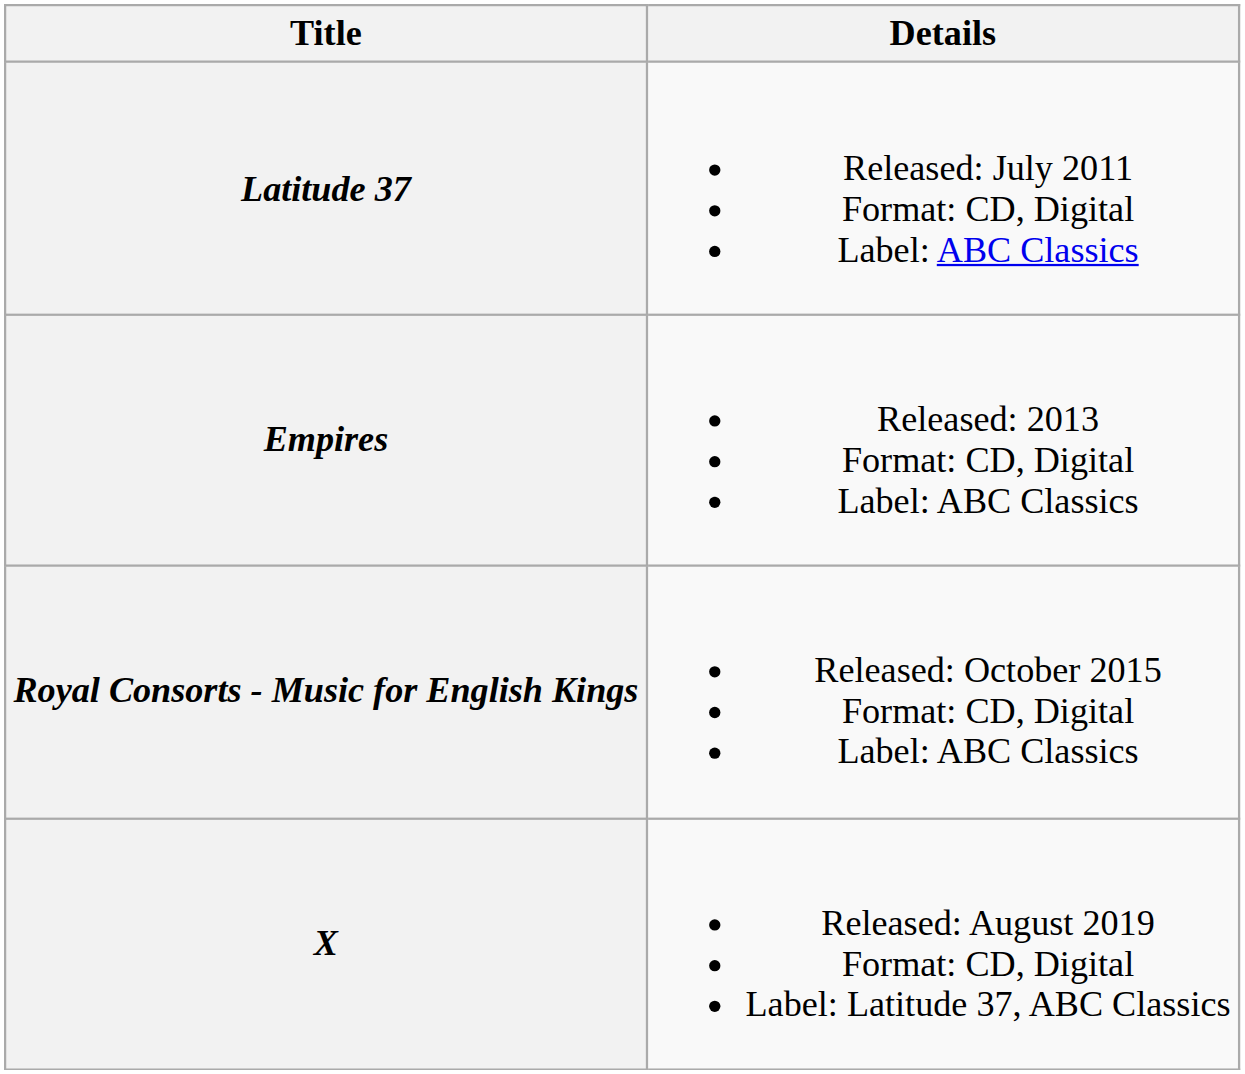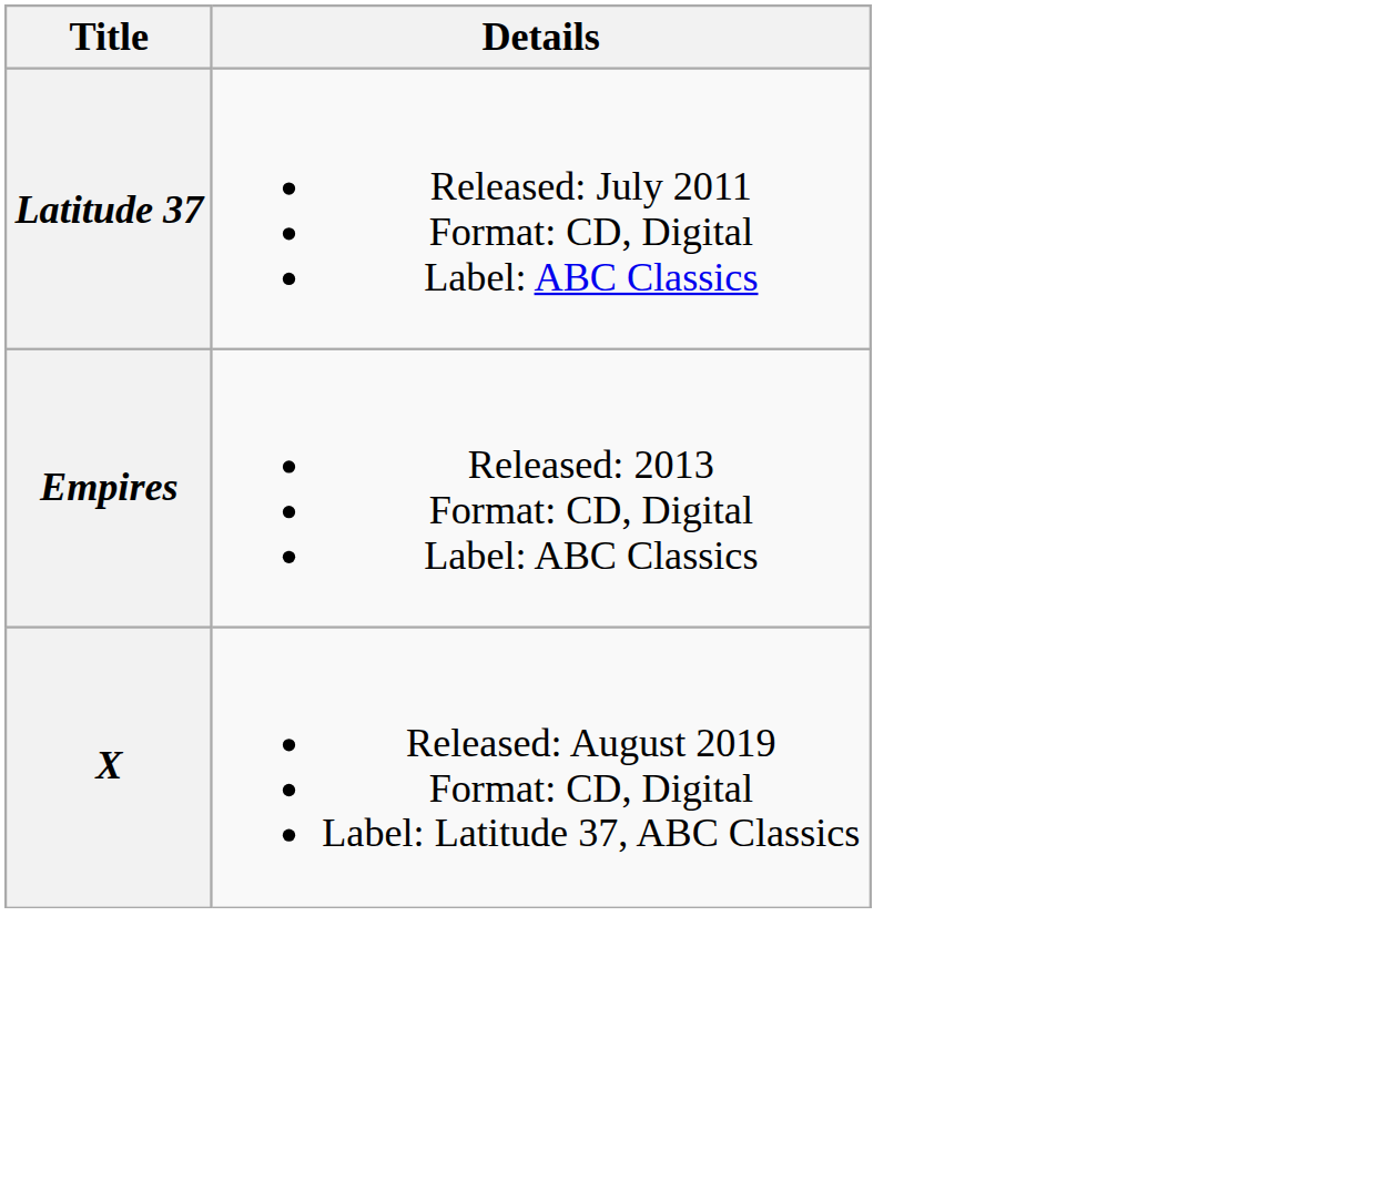 <table class="wikitable plainrowheaders" style="text-align:center;" border="1">
 <tr>
 <th>Title</th>
 <th>Details</th>
 </tr>
 <tr>
 <th scope="row"><em>Latitude 37</em></th>
 <td><br><ul><li>Released: July 2011</li><li>Format: CD, Digital</li><li>Label: <a href='#'>ABC Classics</a></li></ul></td>
 </tr>
 <tr>
 <th scope="row"><em>Empires</em></th>
 <td><br><ul><li>Released: 2013</li><li>Format: CD, Digital</li><li>Label: ABC Classics</li></ul></td>
 </tr>
 <tr>
-<th scope="row"><em>Royal Consorts - Music for English Kings</em></th>
-<td><br><ul><li>Released: October 2015</li><li>Format: CD, Digital</li><li>Label: ABC Classics</li></ul></td>
-</tr>
-<tr>
 <th scope="row"><em>X</em></th>
 <td><br><ul><li>Released: August 2019</li><li>Format: CD, Digital</li><li>Label: Latitude 37, ABC Classics</li></ul></td>
 </tr>
 </table>
